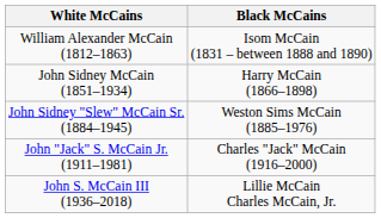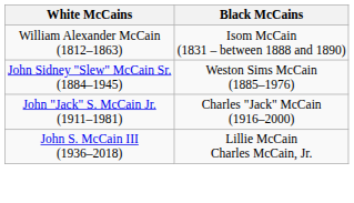 <table class="wikitable" style="text-align:center">
 <tr>
 <th>White McCains</th>
 <th>Black McCains</th>
 </tr>
 <tr>
 <td>William Alexander McCain<br>(1812–1863)</td>
 <td>Isom McCain<br>(1831 – between 1888 and 1890)</td>
-</tr>
-<tr>
-<td>John Sidney McCain<br>(1851–1934)</td>
-<td>Harry McCain<br>(1866–1898)</td>
 </tr>
 <tr>
 <td><a href='#'>John Sidney "Slew" McCain Sr.</a><br>(1884–1945)</td>
 <td>Weston Sims McCain<br>(1885–1976)</td>
 </tr>
 <tr>
 <td><a href='#'>John "Jack" S. McCain Jr.</a><br>(1911–1981)</td>
 <td>Charles "Jack" McCain<br>(1916–2000)</td>
 </tr>
 <tr>
 <td><a href='#'>John S. McCain III</a><br>(1936–2018)</td>
 <td>Lillie McCain<br>Charles McCain, Jr.</td>
 </tr>
 </table>
